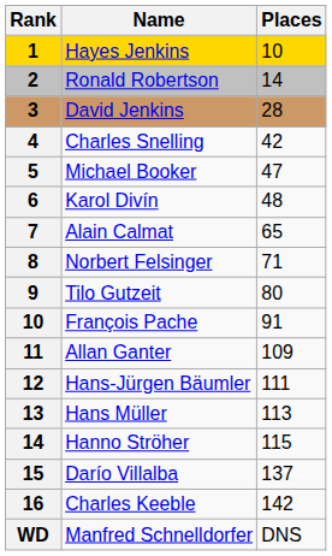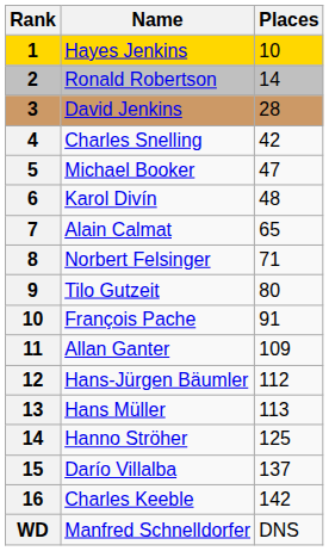 <table class="wikitable">
 <tr>
 <th>Rank</th>
 <th>Name</th>
 <th>Places</th>
 </tr>
 <tr bgcolor=gold>
 <td align=center><strong>1</strong></td>
 <td> <a href='#'>Hayes Jenkins</a></td>
 <td>10</td>
 </tr>
 <tr bgcolor=silver>
 <td align=center><strong>2</strong></td>
 <td> <a href='#'>Ronald Robertson</a></td>
 <td>14</td>
 </tr>
 <tr bgcolor=cc9966>
 <td align=center><strong>3</strong></td>
 <td> <a href='#'>David Jenkins</a></td>
 <td>28</td>
 </tr>
 <tr>
 <th>4</th>
 <td> <a href='#'>Charles Snelling</a></td>
 <td>42</td>
 </tr>
 <tr>
 <th>5</th>
 <td> <a href='#'>Michael Booker</a></td>
 <td>47</td>
 </tr>
 <tr>
 <th>6</th>
 <td> <a href='#'>Karol Divín</a></td>
 <td>48</td>
 </tr>
 <tr>
 <th>7</th>
 <td> <a href='#'>Alain Calmat</a></td>
 <td>65</td>
 </tr>
 <tr>
 <th>8</th>
 <td> <a href='#'>Norbert Felsinger</a></td>
 <td>71</td>
 </tr>
 <tr>
 <th>9</th>
 <td> <a href='#'>Tilo Gutzeit</a></td>
 <td>80</td>
 </tr>
 <tr>
 <th>10</th>
 <td> <a href='#'>François Pache</a></td>
 <td>91</td>
 </tr>
 <tr>
 <th>11</th>
 <td> <a href='#'>Allan Ganter</a></td>
 <td>109</td>
 </tr>
 <tr>
 <th>12</th>
 <td> <a href='#'>Hans-Jürgen Bäumler</a></td>
-<td>111</td>
+<td>112</td>
 </tr>
 <tr>
 <th>13</th>
 <td> <a href='#'>Hans Müller</a></td>
 <td>113</td>
 </tr>
 <tr>
 <th>14</th>
 <td> <a href='#'>Hanno Ströher</a></td>
-<td>115</td>
+<td>125</td>
 </tr>
 <tr>
 <th>15</th>
 <td> <a href='#'>Darío Villalba</a></td>
 <td>137</td>
 </tr>
 <tr>
 <th>16</th>
 <td> <a href='#'>Charles Keeble</a></td>
 <td>142</td>
 </tr>
 <tr>
 <th>WD</th>
 <td> <a href='#'>Manfred Schnelldorfer</a></td>
 <td>DNS</td>
 </tr>
 </table>
